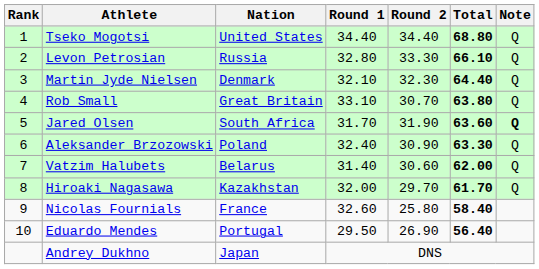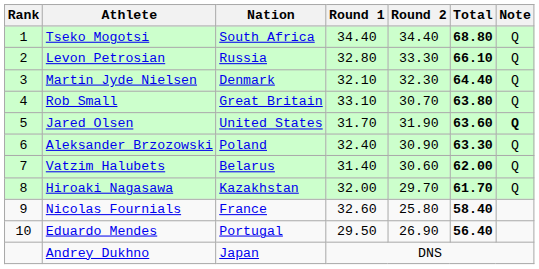 <table class="wikitable sortable" style="text-align:center">
 <tr>
 <th>Rank</th>
 <th>Athlete</th>
 <th>Nation</th>
 <th>Round 1</th>
 <th>Round 2</th>
 <th>Total</th>
 <th>Note</th>
 </tr>
 <tr bgcolor=ccffcc>
 <td>1</td>
 <td align=left><a href='#'>Tseko Mogotsi</a></td>
-<td align=left> <a href='#'>United States</a></td>
+<td align=left> <a href='#'>South Africa</a></td>
 <td>34.40</td>
 <td>34.40</td>
 <td><strong>68.80</strong></td>
 <td>Q</td>
 </tr>
 <tr bgcolor=ccffcc>
 <td>2</td>
 <td align=left><a href='#'>Levon Petrosian</a></td>
 <td align=left> <a href='#'>Russia</a></td>
 <td>32.80</td>
 <td>33.30</td>
 <td><strong>66.10</strong></td>
 <td>Q</td>
 </tr>
 <tr bgcolor=ccffcc>
 <td>3</td>
 <td align=left><a href='#'>Martin Jyde Nielsen</a></td>
 <td align=left> <a href='#'>Denmark</a></td>
 <td>32.10</td>
 <td>32.30</td>
 <td><strong>64.40</strong></td>
 <td>Q</td>
 </tr>
 <tr bgcolor=ccffcc>
 <td>4</td>
 <td align=left><a href='#'>Rob Small</a></td>
 <td align=left> <a href='#'>Great Britain</a></td>
 <td>33.10</td>
 <td>30.70</td>
 <td><strong>63.80</strong></td>
 <td>Q</td>
 </tr>
 <tr bgcolor=ccffcc>
 <td>5</td>
 <td align=left><a href='#'>Jared Olsen</a></td>
-<td align=left> <a href='#'>South Africa</a></td>
+<td align=left> <a href='#'>United States</a></td>
 <td>31.70</td>
 <td>31.90</td>
 <td><strong>63.60</strong></td>
 <td><strong>Q</strong></td>
 </tr>
 <tr bgcolor=ccffcc>
 <td>6</td>
 <td align=left><a href='#'>Aleksander Brzozowski</a></td>
 <td align=left> <a href='#'>Poland</a></td>
 <td>32.40</td>
 <td>30.90</td>
 <td><strong>63.30</strong></td>
 <td>Q</td>
 </tr>
 <tr bgcolor=ccffcc>
 <td>7</td>
 <td align=left><a href='#'>Vatzim Halubets</a></td>
 <td align=left> <a href='#'>Belarus</a></td>
 <td>31.40</td>
 <td>30.60</td>
 <td><strong>62.00</strong></td>
 <td>Q</td>
 </tr>
 <tr bgcolor=ccffcc>
 <td>8</td>
 <td align=left><a href='#'>Hiroaki Nagasawa</a></td>
 <td align=left> <a href='#'>Kazakhstan</a></td>
 <td>32.00</td>
 <td>29.70</td>
 <td><strong>61.70</strong></td>
 <td>Q</td>
 </tr>
 <tr>
 <td>9</td>
 <td align=left><a href='#'>Nicolas Fournials</a></td>
 <td align=left> <a href='#'>France</a></td>
 <td>32.60</td>
 <td>25.80</td>
 <td><strong>58.40</strong></td>
 <td></td>
 </tr>
 <tr>
 <td>10</td>
 <td align=left><a href='#'>Eduardo Mendes</a></td>
 <td align=left> <a href='#'>Portugal</a></td>
 <td>29.50</td>
 <td>26.90</td>
 <td><strong>56.40</strong></td>
 <td></td>
 </tr>
 <tr>
 <td></td>
 <td align=left><a href='#'>Andrey Dukhno</a></td>
 <td align=left> <a href='#'>Japan</a></td>
 <td colspan=5>DNS</td>
 </tr>
 </table>
